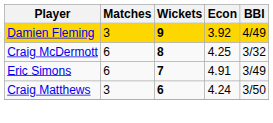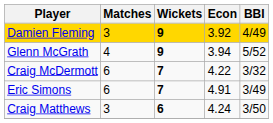 <table class="wikitable">
 <tr>
 <th>Player</th>
 <th>Matches</th>
 <th>Wickets</th>
 <th>Econ</th>
 <th>BBI</th>
 </tr>
 <tr style="background:gold">
 <td> <a href='#'>Damien Fleming</a></td>
 <td>3</td>
 <td><strong>9</strong></td>
 <td>3.92</td>
 <td>4/49</td>
 </tr>
 <tr>
+<td> <a href='#'>Glenn McGrath</a></td>
+<td>4</td>
+<td><strong>9</strong></td>
+<td>3.94</td>
+<td>5/52</td>
+</tr>
+<tr>
 <td> <a href='#'>Craig McDermott</a></td>
 <td>6</td>
-<td><strong>8</strong></td>
-<td>4.25</td>
+<td><strong>7</strong></td>
+<td>4.22</td>
 <td>3/32</td>
 </tr>
 <tr>
 <td> <a href='#'>Eric Simons</a></td>
 <td>6</td>
 <td><strong>7</strong></td>
 <td>4.91</td>
 <td>3/49</td>
 </tr>
 <tr>
 <td> <a href='#'>Craig Matthews</a></td>
 <td>3</td>
 <td><strong>6</strong></td>
 <td>4.24</td>
 <td>3/50</td>
 </tr>
 <tr>
 </tr>
 </table>
